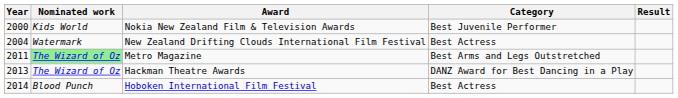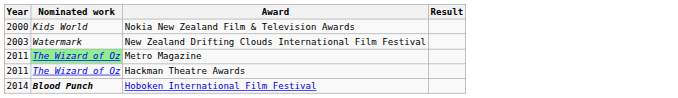 <table class="wikitable sortable">
 <tr>
 <th>Year</th>
 <th>Nominated work</th>
 <th>Award</th>
-<th>Category</th>
 <th>Result</th>
 </tr>
 <tr>
 <td>2000</td>
 <td><em>Kids World</em></td>
 <td>Nokia New Zealand Film & Television Awards</td>
-<td>Best Juvenile Performer</td>
 <td></td>
 </tr>
 <tr>
-<td>2004</td>
+<td>2003</td>
 <td><em>Watermark</em></td>
 <td>New Zealand Drifting Clouds International Film Festival</td>
-<td>Best Actress</td>
 <td></td>
 </tr>
 <tr>
 <td>2011</td>
 <td style="background: lightgreen;"><em><a href='#'>The Wizard of Oz</a></em></td>
 <td>Metro Magazine</td>
-<td>Best Arms and Legs Outstretched</td>
 <td></td>
 </tr>
 <tr>
-<td>2013</td>
+<td>2011</td>
 <td><em><a href='#'>The Wizard of Oz</a></em></td>
 <td>Hackman Theatre Awards</td>
-<td>DANZ Award for Best Dancing in a Play</td>
 <td></td>
 </tr>
 <tr>
 <td>2014</td>
-<td><em>Blood Punch</em></td>
+<td><strong><em>Blood Punch</em></strong></td>
 <td><a href='#'>Hoboken International Film Festival</a></td>
-<td>Best Actress</td>
 <td></td>
 </tr>
 </table>
